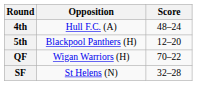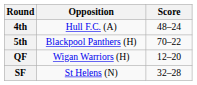 <table class="wikitable plainrowheaders" style="text-align:center;margin:0">
 <tr>
 <th scope="col" style="width:25px">Round</th>
 <th scope="col" style="width:175px">Opposition</th>
 <th scope="col" style="width:70px">Score</th>
 </tr>
 <tr>
 <th scope=row style="text-align:center">4th</th>
 <td> <a href='#'>Hull F.C.</a> (A)</td>
 <td>48–24</td>
 </tr>
 <tr>
 <th scope=row style="text-align:center">5th</th>
 <td> <a href='#'>Blackpool Panthers</a> (H)</td>
-<td>12–20</td>
+<td>70–22</td>
 </tr>
 <tr>
 <th scope=row style="text-align:center">QF</th>
 <td> <a href='#'>Wigan Warriors</a> (H)</td>
-<td>70–22</td>
+<td>12–20</td>
 </tr>
 <tr>
 <th scope=row style="text-align:center">SF</th>
 <td> <a href='#'>St Helens</a> (N)</td>
 <td>32–28</td>
 </tr>
 </table>
